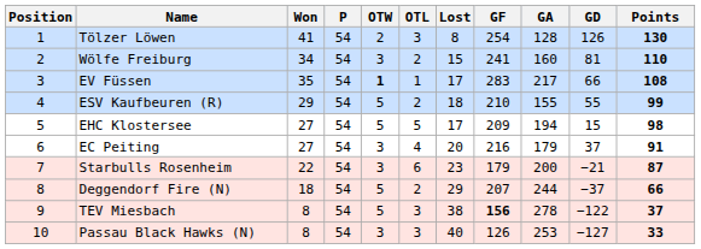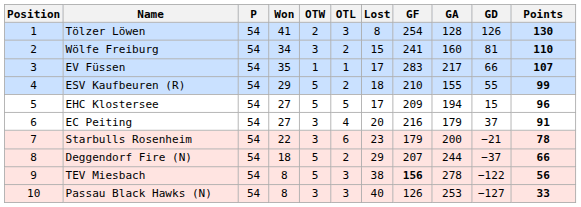 <table class="wikitable">
 <tr style="background:#cae1ff;">
 <th style="width:30px;">Position</th>
 <th style="width:200px;">Name</th>
+<th style="width:30px;">P</th>
 <th style="width:30px;">Won</th>
-<th style="width:30px;">P</th>
 <th style="width:30px;">OTW</th>
 <th style="width:30px;">OTL</th>
 <th style="width:30px;">Lost</th>
 <th style="width:40px;">GF</th>
 <th style="width:40px;">GA</th>
 <th style="width:40px;">GD</th>
 <th style="width:70px;">Points</th>
 </tr>
 <tr style="background:#cae1ff; text-align:center;">
 <td>1</td>
 <td style="text-align:left;">Tölzer Löwen</td>
+<td>54</td>
 <td>41</td>
-<td>54</td>
 <td>2</td>
 <td>3</td>
 <td>8</td>
 <td>254</td>
 <td>128</td>
 <td>126</td>
 <td><strong>130</strong></td>
 </tr>
 <tr style="background:#cae1ff; text-align:center;">
 <td>2</td>
 <td style="text-align:left;">Wölfe Freiburg</td>
+<td>54</td>
 <td>34</td>
-<td>54</td>
 <td>3</td>
 <td>2</td>
 <td>15</td>
 <td>241</td>
 <td>160</td>
 <td>81</td>
 <td><strong>110</strong></td>
 </tr>
 <tr style="background:#cae1ff; text-align:center;">
 <td>3</td>
 <td style="text-align:left;">EV Füssen</td>
+<td>54</td>
 <td>35</td>
-<td>54</td>
-<td><strong>1</strong></td>
+<td>1</td>
 <td>1</td>
 <td>17</td>
 <td>283</td>
 <td>217</td>
 <td>66</td>
-<td><strong>108</strong></td>
+<td><strong>107</strong></td>
 </tr>
 <tr style="background:#cae1ff; text-align:center;">
 <td>4</td>
 <td style="text-align:left;">ESV Kaufbeuren (R)</td>
+<td>54</td>
 <td>29</td>
-<td>54</td>
 <td>5</td>
 <td>2</td>
 <td>18</td>
 <td>210</td>
 <td>155</td>
 <td>55</td>
 <td><strong>99</strong></td>
 </tr>
 <tr style="background:#fff; text-align:center;">
 <td>5</td>
 <td style="text-align:left;">EHC Klostersee</td>
+<td>54</td>
 <td>27</td>
-<td>54</td>
 <td>5</td>
 <td>5</td>
 <td>17</td>
 <td>209</td>
 <td>194</td>
 <td>15</td>
-<td><strong>98</strong></td>
+<td><strong>96</strong></td>
 </tr>
 <tr style="background:#fff; text-align:center;">
 <td>6</td>
 <td style="text-align:left;">EC Peiting</td>
+<td>54</td>
 <td>27</td>
-<td>54</td>
 <td>3</td>
 <td>4</td>
 <td>20</td>
 <td>216</td>
 <td>179</td>
 <td>37</td>
 <td><strong>91</strong></td>
 </tr>
 <tr style="background:#ffe4e1; text-align:center;">
 <td>7</td>
 <td style="text-align:left;">Starbulls Rosenheim</td>
+<td>54</td>
 <td>22</td>
-<td>54</td>
 <td>3</td>
 <td>6</td>
 <td>23</td>
 <td>179</td>
 <td>200</td>
 <td>−21</td>
-<td><strong>87</strong></td>
+<td><strong>78</strong></td>
 </tr>
 <tr style="background:#ffe4e1; text-align:center;">
 <td>8</td>
 <td style="text-align:left;">Deggendorf Fire (N)</td>
+<td>54</td>
 <td>18</td>
-<td>54</td>
 <td>5</td>
 <td>2</td>
 <td>29</td>
 <td>207</td>
 <td>244</td>
 <td>−37</td>
 <td><strong>66</strong></td>
 </tr>
 <tr style="background:#ffe4e1; text-align:center;">
 <td>9</td>
 <td style="text-align:left;">TEV Miesbach</td>
+<td>54</td>
 <td>8</td>
-<td>54</td>
 <td>5</td>
 <td>3</td>
 <td>38</td>
 <td><strong>156</strong></td>
 <td>278</td>
 <td>−122</td>
-<td><strong>37</strong></td>
+<td><strong>56</strong></td>
 </tr>
 <tr style="background:#ffe4e1; text-align:center;">
 <td>10</td>
 <td style="text-align:left;">Passau Black Hawks (N)</td>
+<td>54</td>
 <td>8</td>
-<td>54</td>
 <td>3</td>
 <td>3</td>
 <td>40</td>
 <td>126</td>
 <td>253</td>
 <td>−127</td>
 <td><strong>33</strong></td>
 </tr>
 </table>
